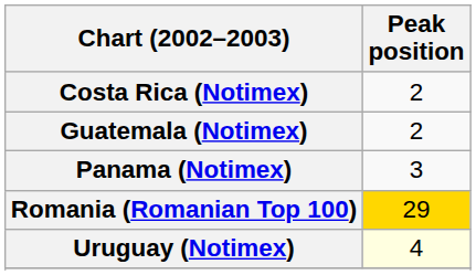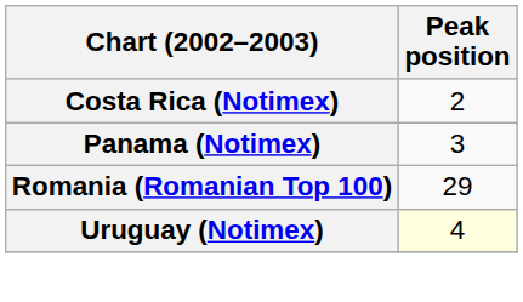 <table class="wikitable sortable plainrowheaders" style="text-align:center">
 <tr>
 <th scope="col">Chart (2002–2003)</th>
 <th scope="col">Peak<br> position</th>
 </tr>
 <tr>
 <th scope="row">Costa Rica (<a href='#'>Notimex</a>)</th>
 <td>2</td>
 </tr>
 <tr>
-<th scope="row">Guatemala (<a href='#'>Notimex</a>)</th>
-<td>2</td>
-</tr>
-<tr>
 <th scope="row">Panama (<a href='#'>Notimex</a>)</th>
 <td>3</td>
 </tr>
 <tr>
 <th scope="row">Romania (<a href='#'>Romanian Top 100</a>)</th>
-<td style="background: gold; text-align:center;">29</td>
+<td style="text-align:center;">29</td>
 </tr>
 <tr>
 <th scope="row">Uruguay (<a href='#'>Notimex</a>)</th>
 <td style="background: lightyellow;">4</td>
 </tr>
 <tr>
 </tr>
 <tr>
 </tr>
 <tr>
 </tr>
 </table>
